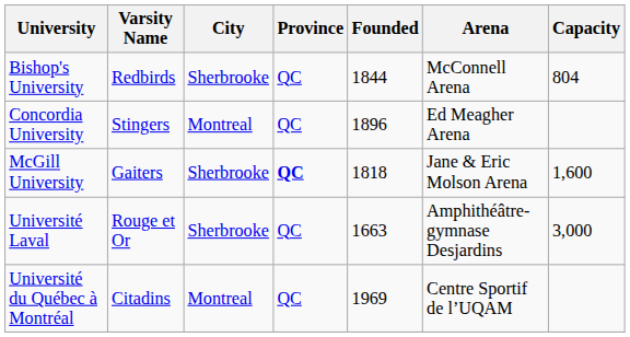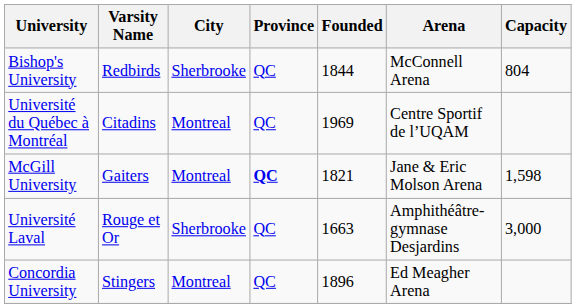 <table class="wikitable" width="90%">
 <tr>
 <th>University</th>
 <th>Varsity Name</th>
 <th>City</th>
 <th>Province</th>
 <th>Founded</th>
 <th>Arena</th>
 <th>Capacity</th>
 </tr>
 <tr>
 <td><a href='#'>Bishop's University</a></td>
 <td><a href='#'>Redbirds</a></td>
 <td><a href='#'>Sherbrooke</a></td>
 <td><a href='#'>QC</a></td>
 <td>1844</td>
 <td>McConnell Arena</td>
 <td>804</td>
 </tr>
 <tr>
-<td><a href='#'>Concordia University</a></td>
-<td><a href='#'>Stingers</a></td>
+<td><a href='#'>Université du Québec à Montréal</a></td>
+<td><a href='#'>Citadins</a></td>
 <td><a href='#'>Montreal</a></td>
 <td><a href='#'>QC</a></td>
-<td>1896</td>
-<td>Ed Meagher Arena</td>
+<td>1969</td>
+<td>Centre Sportif de l’UQAM</td>
 <td></td>
 </tr>
 <tr>
 <td><a href='#'>McGill University</a></td>
 <td><a href='#'>Gaiters</a></td>
-<td><a href='#'>Sherbrooke</a></td>
+<td><a href='#'>Montreal</a></td>
 <td><strong><a href='#'>QC</a></strong></td>
-<td>1818</td>
+<td>1821</td>
 <td>Jane & Eric Molson Arena</td>
-<td>1,600</td>
+<td>1,598</td>
 </tr>
 <tr>
 <td><a href='#'>Université Laval</a></td>
 <td><a href='#'>Rouge et Or</a></td>
 <td><a href='#'>Sherbrooke</a></td>
 <td><a href='#'>QC</a></td>
 <td>1663</td>
 <td>Amphithéâtre-gymnase Desjardins</td>
 <td>3,000</td>
 </tr>
 <tr>
-<td><a href='#'>Université du Québec à Montréal</a></td>
-<td><a href='#'>Citadins</a></td>
+<td><a href='#'>Concordia University</a></td>
+<td><a href='#'>Stingers</a></td>
 <td><a href='#'>Montreal</a></td>
 <td><a href='#'>QC</a></td>
-<td>1969</td>
-<td>Centre Sportif de l’UQAM</td>
+<td>1896</td>
+<td>Ed Meagher Arena</td>
 <td></td>
 </tr>
 <tr>
 </tr>
 </table>
